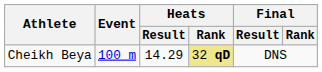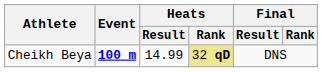 <table class="wikitable" style="font-size:90%">
 <tr>
 <th rowspan=2>Athlete</th>
 <th rowspan=2>Event</th>
 <th colspan=2>Heats</th>
 <th colspan=2>Final</th>
 </tr>
 <tr style="font-size:95%">
 <th>Result</th>
 <th>Rank</th>
 <th>Result</th>
 <th>Rank</th>
 </tr>
 <tr align=center>
 <td align=left>Cheikh Beya</td>
-<td align=left><a href='#'>100 m</a></td>
-<td>14.29</td>
+<td align=left><strong><a href='#'>100 m</a></strong></td>
+<td>14.99</td>
 <td style="background: khaki;">32 <strong>qD</strong></td>
 <td colspan=2>DNS</td>
 </tr>
 </table>
